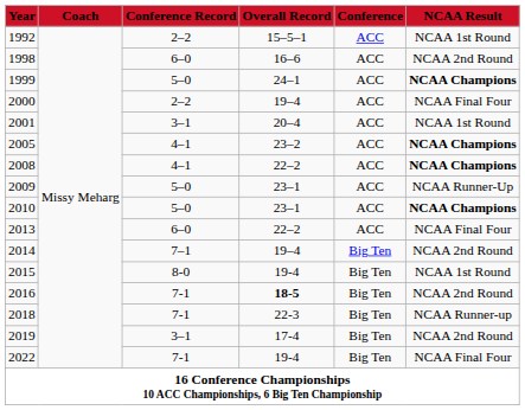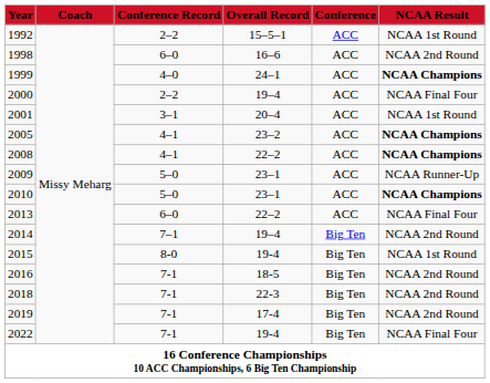 <table class="wikitable">
 <tr style="background:#CE1126; text-align:center;">
 <td><span><strong>Year</strong></span></td>
 <td><span><strong>Coach</strong></span></td>
 <td><span><strong>Conference Record</strong></span></td>
 <td><span><strong>Overall Record</strong></span></td>
 <td><span><strong>Conference</strong></span></td>
 <td><span><strong>NCAA Result</strong></span></td>
 </tr>
 <tr style="text-align:center;">
 <td>1992</td>
 <td rowspan="16">Missy Meharg</td>
 <td>2–2</td>
 <td>15–5–1</td>
 <td><a href='#'>ACC</a></td>
 <td>NCAA 1st Round</td>
 </tr>
 <tr style="text-align:center;">
 <td>1998</td>
 <td>6–0</td>
 <td>16–6</td>
 <td>ACC</td>
 <td>NCAA 2nd Round</td>
 </tr>
 <tr style="text-align:center;">
 <td>1999</td>
-<td>5–0</td>
+<td>4–0</td>
 <td>24–1</td>
 <td>ACC</td>
 <td><strong>NCAA Champions</strong></td>
 </tr>
 <tr style="text-align:center;">
 <td>2000</td>
 <td>2–2</td>
 <td>19–4</td>
 <td>ACC</td>
 <td>NCAA Final Four</td>
 </tr>
 <tr style="text-align:center;">
 <td>2001</td>
 <td>3–1</td>
 <td>20–4</td>
 <td>ACC</td>
 <td>NCAA 1st Round</td>
 </tr>
 <tr style="text-align:center;">
 <td>2005</td>
 <td>4–1</td>
 <td>23–2</td>
 <td>ACC</td>
 <td><strong>NCAA Champions</strong></td>
 </tr>
 <tr style="text-align:center;">
 <td>2008</td>
 <td>4–1</td>
 <td>22–2</td>
 <td>ACC</td>
 <td><strong>NCAA Champions</strong></td>
 </tr>
 <tr style="text-align:center;">
 <td>2009</td>
 <td>5–0</td>
 <td>23–1</td>
 <td>ACC</td>
 <td>NCAA Runner-Up</td>
 </tr>
 <tr style="text-align:center;">
 <td>2010</td>
 <td>5–0</td>
 <td>23–1</td>
 <td>ACC</td>
 <td><strong>NCAA Champions</strong></td>
 </tr>
 <tr style="text-align:center;">
 <td>2013</td>
 <td>6–0</td>
 <td>22–2</td>
 <td>ACC</td>
 <td>NCAA Final Four</td>
 </tr>
 <tr style="text-align:center;">
 <td>2014</td>
 <td>7–1</td>
 <td>19–4</td>
 <td><a href='#'>Big Ten</a></td>
 <td>NCAA 2nd Round</td>
 </tr>
 <tr style="text-align:center;">
 <td>2015</td>
 <td>8-0</td>
 <td>19-4</td>
 <td>Big Ten</td>
 <td>NCAA 1st Round</td>
 </tr>
 <tr style="text-align:center;">
 <td>2016</td>
 <td>7-1</td>
-<td><strong>18-5</strong></td>
+<td>18-5</td>
 <td>Big Ten</td>
 <td>NCAA 2nd Round</td>
 </tr>
 <tr style="text-align:center;">
 <td>2018</td>
 <td>7-1</td>
 <td>22-3</td>
 <td>Big Ten</td>
-<td>NCAA Runner-up</td>
+<td>NCAA 2nd Round</td>
 </tr>
 <tr style="text-align:center;">
 <td>2019</td>
-<td>3–1</td>
+<td>7-1</td>
 <td>17-4</td>
 <td>Big Ten</td>
 <td>NCAA 2nd Round</td>
 </tr>
 <tr style="text-align:center;">
 <td>2022</td>
 <td>7-1</td>
 <td>19-4</td>
 <td>Big Ten</td>
 <td>NCAA Final Four</td>
 </tr>
 <tr style="text-align:center;">
 <td colspan="6" style="background:#FFFFFF;"><span><strong>16 Conference Championships<br> <small>10 ACC Championships, 6 Big Ten Championship</small></strong></span></td>
 </tr>
 </table>
